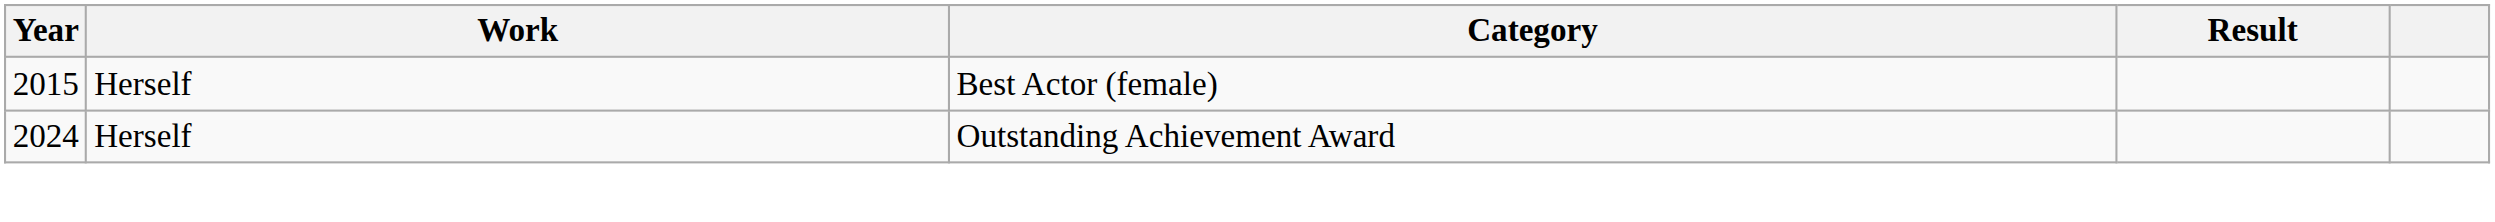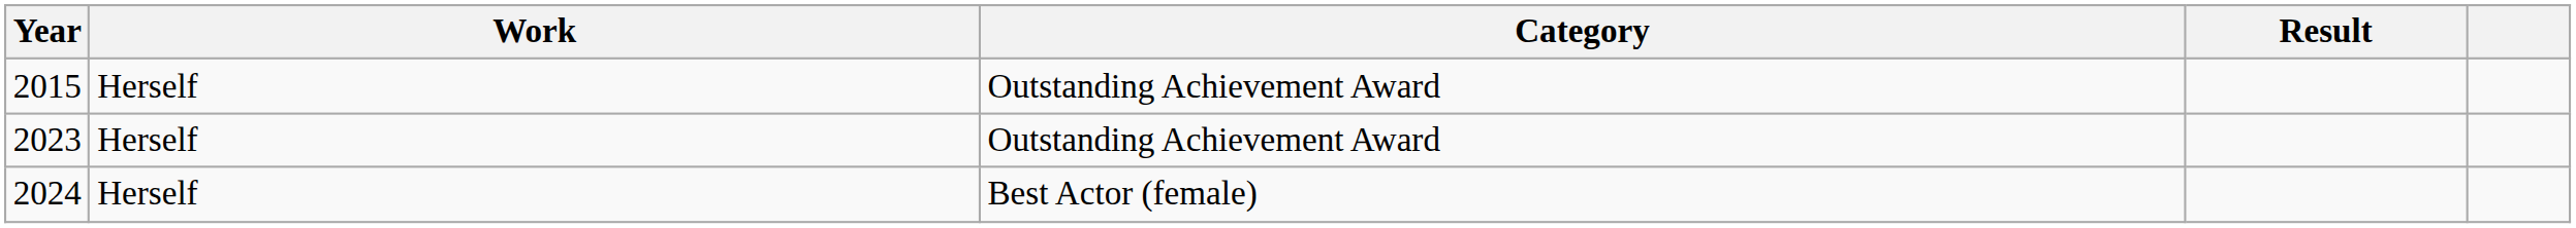 <table style="width:95%;" class="wikitable sortable">
 <tr>
 <th style="width:3%;">Year</th>
 <th>Work</th>
 <th style="width:47%;">Category</th>
 <th style="width:11%;">Result</th>
 <th style="width:4%;" scope="col" class="unsortable"></th>
 </tr>
 <tr>
 <td>2015</td>
 <td>Herself</td>
-<td>Best Actor (female)</td>
+<td>Outstanding Achievement Award</td>
+<td></td>
+</tr>
+<tr>
+<td>2023</td>
+<td>Herself</td>
+<td>Outstanding Achievement Award</td>
+<td></td>
 <td></td>
 </tr>
 <tr>
 <td>2024</td>
 <td>Herself</td>
-<td>Outstanding Achievement Award</td>
+<td>Best Actor (female)</td>
 <td></td>
 <td></td>
 </tr>
 </table>
